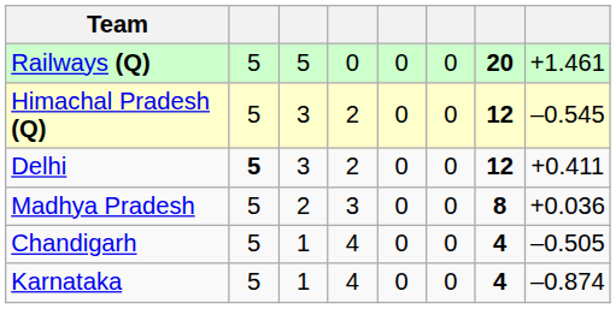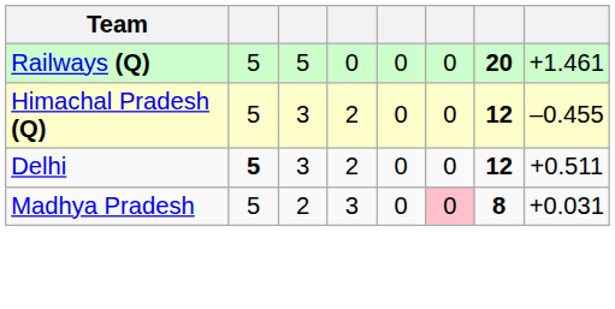 <table class="wikitable" style="text-align:center">
 <tr>
 <th style="width:140px;">Team</th>
 <th style="width:25px;"></th>
 <th style="width:25px;"></th>
 <th style="width:25px;"></th>
 <th style="width:25px;"></th>
 <th style="width:25px;"></th>
 <th style="width:25px;"></th>
 <th style="width:40px;"></th>
 </tr>
 <tr style="background:#cfc;">
 <td style="text-align:left"><a href='#'>Railways</a> <strong>(Q)</strong></td>
 <td>5</td>
 <td>5</td>
 <td>0</td>
 <td>0</td>
 <td>0</td>
 <td><strong>20</strong></td>
 <td>+1.461</td>
 </tr>
 <tr style="background:#ffc;">
 <td style="text-align:left"><a href='#'>Himachal Pradesh</a> <strong>(Q)</strong></td>
 <td>5</td>
 <td>3</td>
 <td>2</td>
 <td>0</td>
 <td>0</td>
 <td><strong>12</strong></td>
-<td>–0.545</td>
+<td>–0.455</td>
 </tr>
 <tr>
 <td style="text-align:left"><a href='#'>Delhi</a></td>
 <td><strong>5</strong></td>
 <td>3</td>
 <td>2</td>
 <td>0</td>
 <td>0</td>
 <td><strong>12</strong></td>
-<td>+0.411</td>
+<td>+0.511</td>
 </tr>
 <tr>
 <td style="text-align:left"><a href='#'>Madhya Pradesh</a></td>
 <td>5</td>
 <td>2</td>
 <td>3</td>
 <td>0</td>
-<td>0</td>
+<td style="background: pink;">0</td>
 <td><strong>8</strong></td>
-<td>+0.036</td>
-</tr>
-<tr>
-<td style="text-align:left"><a href='#'>Chandigarh</a></td>
-<td>5</td>
-<td>1</td>
-<td>4</td>
-<td>0</td>
-<td>0</td>
-<td><strong>4</strong></td>
-<td>–0.505</td>
-</tr>
-<tr>
-<td style="text-align:left"><a href='#'>Karnataka</a></td>
-<td>5</td>
-<td>1</td>
-<td>4</td>
-<td>0</td>
-<td>0</td>
-<td><strong>4</strong></td>
-<td>–0.874</td>
+<td>+0.031</td>
 </tr>
 </table>
